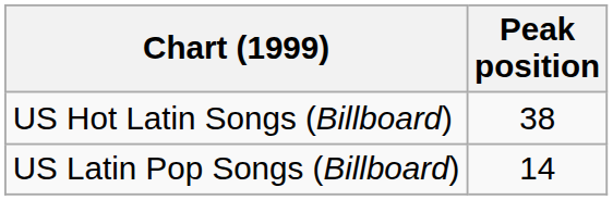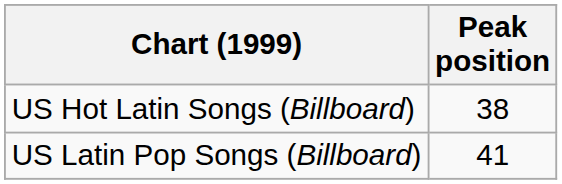 <table class="wikitable sortable">
 <tr>
 <th>Chart (1999)</th>
 <th>Peak<br>position</th>
 </tr>
 <tr>
 <td>US Hot Latin Songs (<em>Billboard</em>)</td>
 <td align="center">38</td>
 </tr>
 <tr>
 <td>US Latin Pop Songs (<em>Billboard</em>) </td>
-<td align="center">14</td>
+<td align="center">41</td>
 </tr>
 </table>
